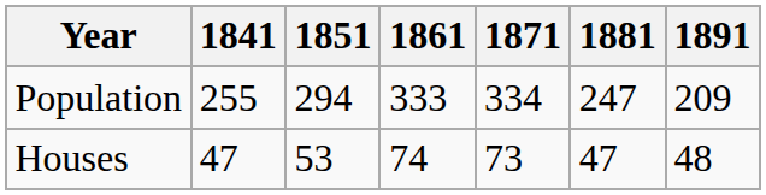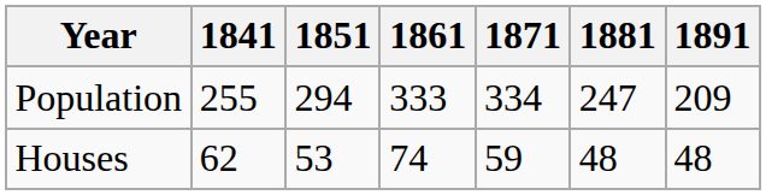 <table class="wikitable">
 <tr>
 <th>Year</th>
 <th>1841</th>
 <th>1851</th>
 <th>1861</th>
 <th>1871</th>
 <th>1881</th>
 <th>1891</th>
 </tr>
 <tr>
 <td>Population</td>
 <td>255</td>
 <td>294</td>
 <td>333</td>
 <td>334</td>
 <td>247</td>
 <td>209</td>
 </tr>
 <tr>
 <td>Houses</td>
-<td>47</td>
+<td>62</td>
 <td>53</td>
 <td>74</td>
-<td>73</td>
-<td>47</td>
+<td>59</td>
+<td>48</td>
 <td>48</td>
 </tr>
 <tr>
 </tr>
 </table>
